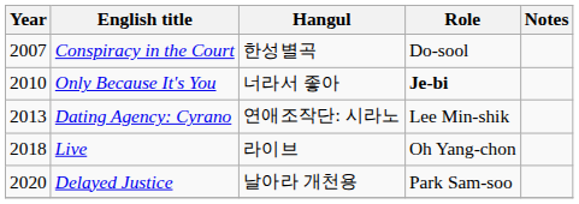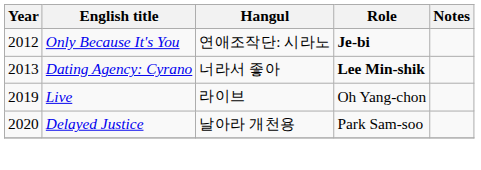 <table class="wikitable sortable">
 <tr>
 <th>Year</th>
 <th>English title</th>
 <th>Hangul</th>
 <th>Role</th>
 <th class="unsortable">Notes</th>
 </tr>
 <tr>
-<td>2007</td>
-<td><em><a href='#'>Conspiracy in the Court</a></em></td>
-<td>한성별곡</td>
-<td>Do-sool</td>
-<td></td>
-</tr>
-<tr>
-<td>2010</td>
+<td>2012</td>
 <td><em><a href='#'>Only Because It's You</a></em></td>
-<td>너라서 좋아</td>
+<td>연애조작단: 시라노</td>
 <td><strong>Je-bi</strong></td>
 <td></td>
 </tr>
 <tr>
 <td>2013</td>
 <td><em><a href='#'>Dating Agency: Cyrano</a></em></td>
-<td>연애조작단: 시라노</td>
-<td>Lee Min-shik</td>
+<td>너라서 좋아</td>
+<td><strong>Lee Min-shik</strong></td>
 <td></td>
 </tr>
 <tr>
-<td>2018</td>
+<td>2019</td>
 <td><em><a href='#'>Live</a></em></td>
 <td>라이브</td>
 <td>Oh Yang-chon</td>
 <td></td>
 </tr>
 <tr>
 <td>2020</td>
 <td><em><a href='#'>Delayed Justice</a></em></td>
 <td>날아라 개천용</td>
 <td>Park Sam-soo</td>
 <td></td>
 </tr>
 <tr>
 </tr>
 </table>
